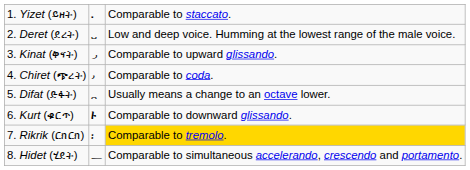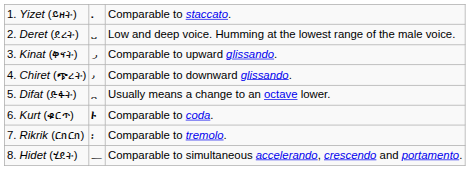 <table class="wikitable">
 <tr>
 <td>1. <em>Yizet</em> (ይዘት)</td>
 <td>᎐</td>
 <td>Comparable to <em><a href='#'>staccato</a></em>.</td>
 </tr>
 <tr>
 <td>2. <em>Deret</em> (ደረት)</td>
 <td>᎑</td>
 <td>Low and deep voice. Humming at the lowest range of the male voice.</td>
 </tr>
 <tr>
 <td>3. <em>Kinat</em> (ቅናት)</td>
 <td>᎕</td>
 <td>Comparable to upward <em><a href='#'>glissando</a></em>.</td>
 </tr>
 <tr>
 <td>4. <em>Chiret</em> (ጭረት)</td>
 <td>᎖</td>
-<td>Comparable to <em><a href='#'>coda</a></em>.</td>
+<td>Comparable to downward <em><a href='#'>glissando</a></em>.</td>
 </tr>
 <tr>
 <td>5. <em>Difat</em> (ድፋት)</td>
 <td>᎔</td>
 <td>Usually means a change to an <a href='#'>octave</a> lower.</td>
 </tr>
 <tr>
 <td>6. <em>Kurt</em> (ቁርጥ)</td>
 <td>᎙</td>
-<td>Comparable to downward <em><a href='#'>glissando</a></em>.</td>
+<td>Comparable to <em><a href='#'>coda</a></em>.</td>
 </tr>
 <tr>
 <td>7. <em>Rikrik</em> (ርክርክ)</td>
 <td>᎓</td>
-<td style="background: gold;">Comparable to <em><a href='#'>tremolo</a></em>.</td>
+<td>Comparable to <em><a href='#'>tremolo</a></em>.</td>
 </tr>
 <tr>
 <td>8. <em>Hidet</em> (ሂደት)</td>
 <td>᎗</td>
 <td>Comparable to simultaneous <em><a href='#'>accelerando</a></em>, <em><a href='#'>crescendo</a></em> and <em><a href='#'>portamento</a></em>.</td>
 </tr>
 </table>
